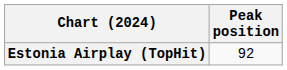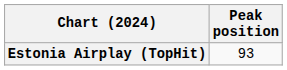 <table class="wikitable plainrowheaders" style="text-align:center">
 <tr>
 <th scope="col">Chart (2024)</th>
 <th scope="col">Peak<br>position</th>
 </tr>
 <tr>
 <th scope="row">Estonia Airplay (TopHit)</th>
-<td>92</td>
+<td>93</td>
 </tr>
 </table>
